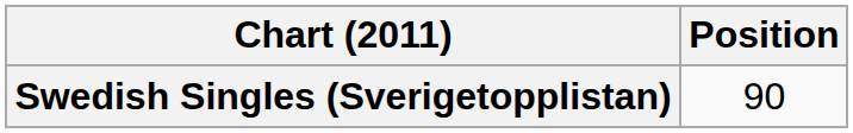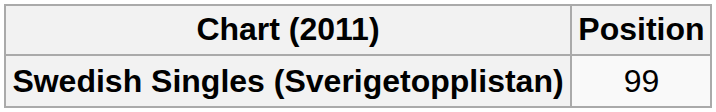 <table class="wikitable plainrowheaders">
 <tr>
 <th scope="col">Chart (2011)</th>
 <th scope="col">Position</th>
 </tr>
 <tr>
 <th scope="row">Swedish Singles (Sverigetopplistan)</th>
-<td style="text-align:center">90</td>
+<td style="text-align:center">99</td>
 </tr>
 </table>
